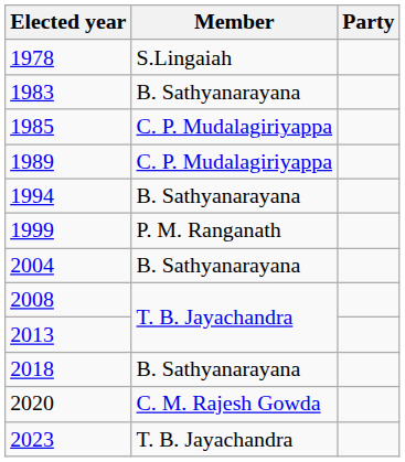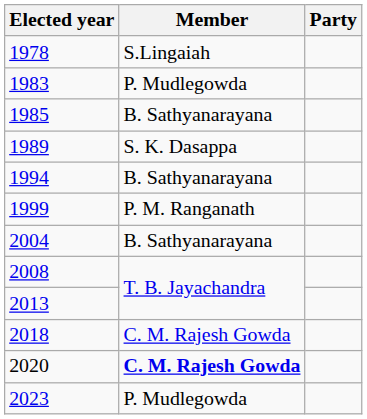 <table class="wikitable sortable">
 <tr>
 <th>Elected year</th>
 <th>Member</th>
 <th colspan=2>Party</th>
 </tr>
 <tr>
 <td><a href='#'>1978</a></td>
 <td>S.Lingaiah</td>
 <td></td>
 </tr>
 <tr>
 <td><a href='#'>1983</a></td>
+<td>P. Mudlegowda</td>
+<td></td>
+</tr>
+<tr>
+<td><a href='#'>1985</a></td>
 <td>B. Sathyanarayana</td>
 <td></td>
 </tr>
 <tr>
-<td><a href='#'>1985</a></td>
-<td><a href='#'>C. P. Mudalagiriyappa</a></td>
-<td></td>
-</tr>
-<tr>
 <td><a href='#'>1989</a></td>
-<td><a href='#'>C. P. Mudalagiriyappa</a></td>
+<td>S. K. Dasappa</td>
 </tr>
 <tr>
 <td><a href='#'>1994</a></td>
 <td>B. Sathyanarayana</td>
 <td></td>
 </tr>
 <tr>
 <td><a href='#'>1999</a></td>
 <td>P. M. Ranganath</td>
 <td></td>
 </tr>
 <tr>
 <td><a href='#'>2004</a></td>
 <td>B. Sathyanarayana</td>
 <td></td>
 </tr>
 <tr>
 <td><a href='#'>2008</a></td>
 <td rowspan="2"><a href='#'>T. B. Jayachandra</a></td>
 <td></td>
 </tr>
 <tr>
 <td><a href='#'>2013</a></td>
 </tr>
 <tr>
 <td><a href='#'>2018</a></td>
-<td>B. Sathyanarayana</td>
+<td><a href='#'>C. M. Rajesh Gowda</a></td>
 <td></td>
 </tr>
 <tr>
 <td>2020</td>
-<td><a href='#'>C. M. Rajesh Gowda</a></td>
+<td><strong><a href='#'>C. M. Rajesh Gowda</a></strong></td>
 <td></td>
 </tr>
 <tr>
 <td><a href='#'>2023</a></td>
-<td>T. B. Jayachandra</td>
+<td>P. Mudlegowda</td>
 <td></td>
 </tr>
 </table>
